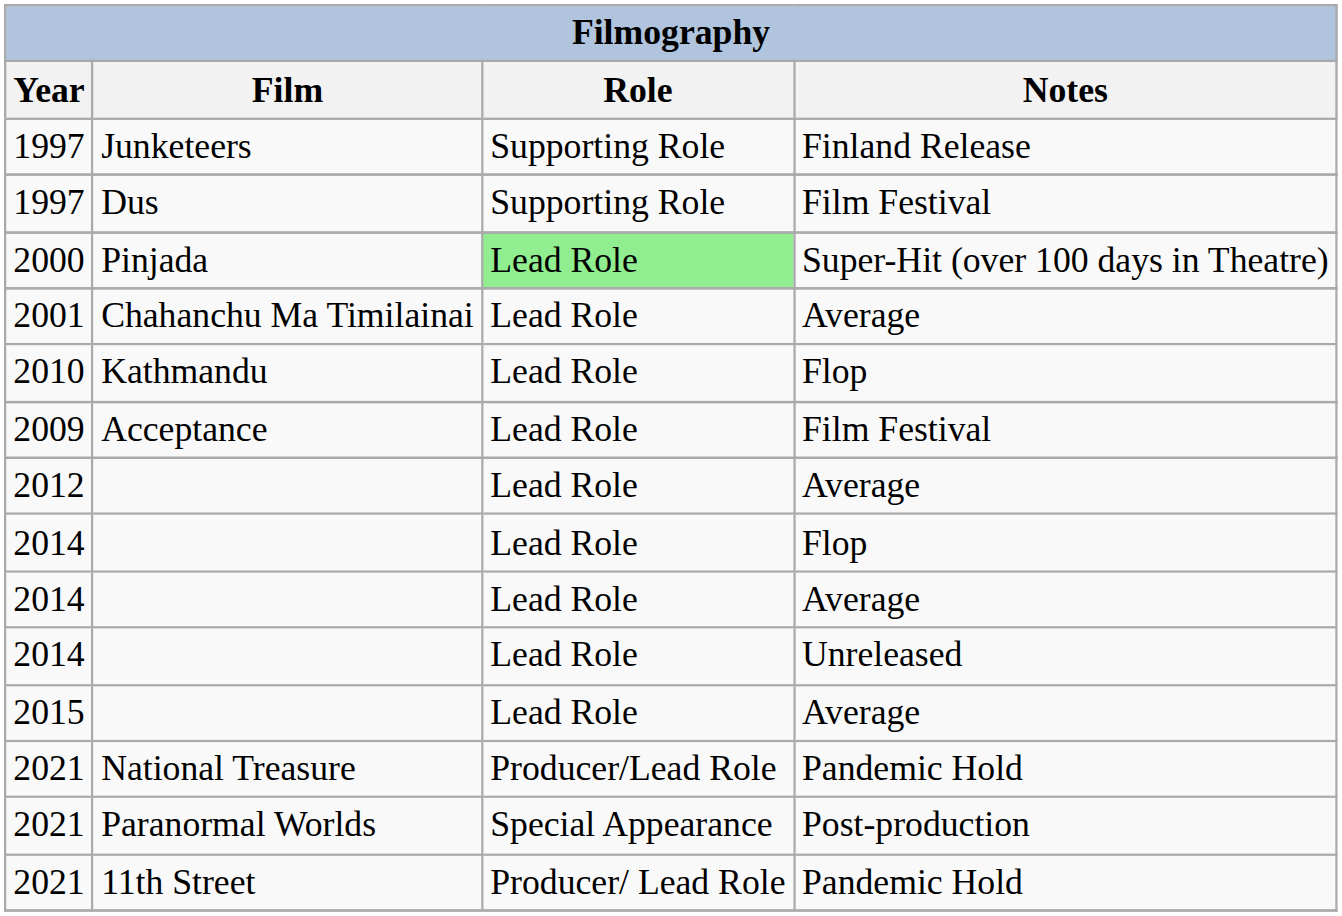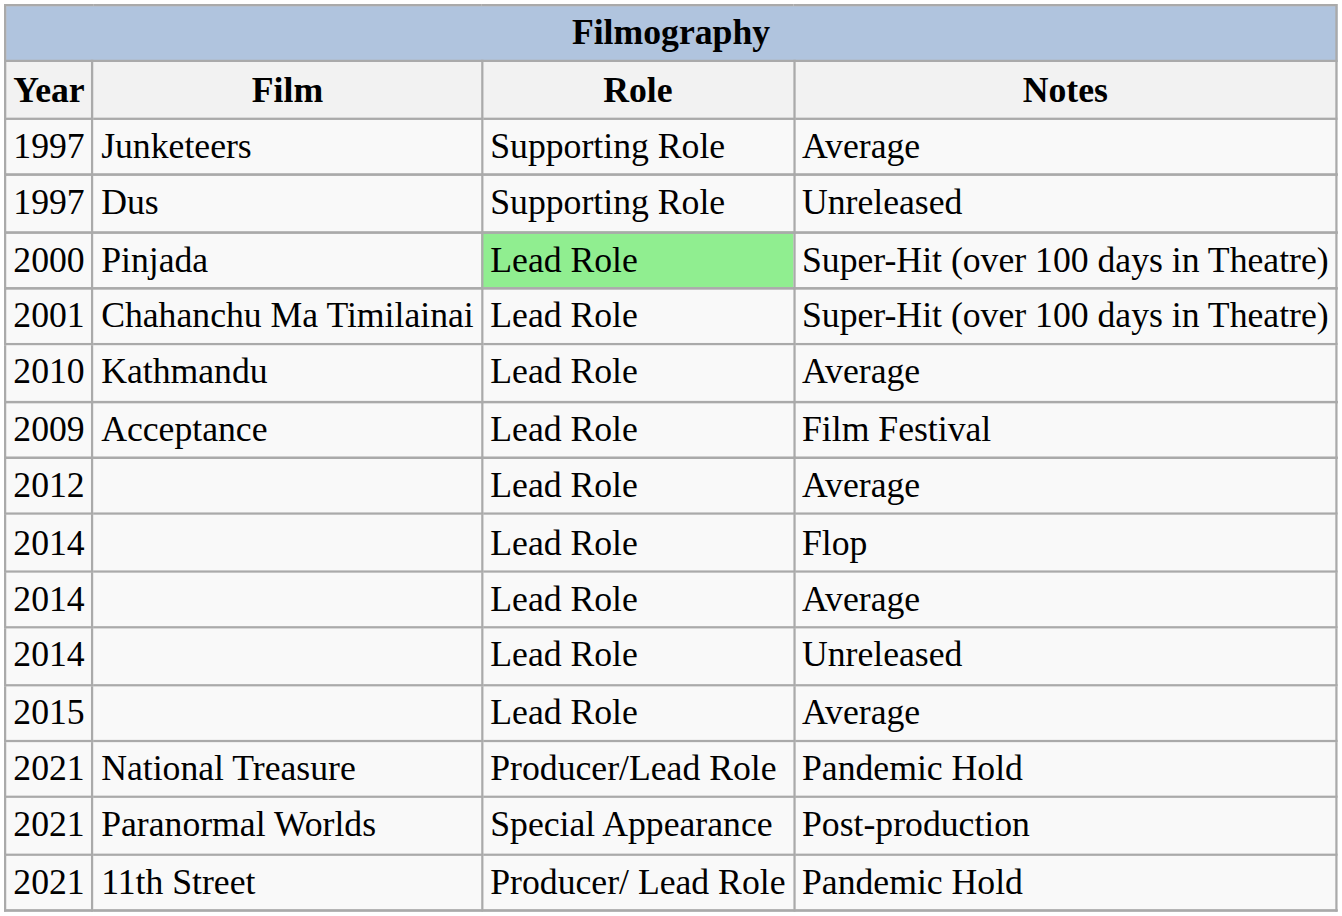 <table class="wikitable">
 <tr style="background:#ccc; text-align:center;">
 <th colspan="4" style="background: LightSteelBlue;">Filmography</th>
 </tr>
 <tr style="background:#ccc; text-align:center;">
 <th>Year</th>
 <th>Film</th>
 <th>Role</th>
 <th>Notes</th>
 </tr>
 <tr>
 <td>1997</td>
 <td>Junketeers</td>
 <td>Supporting Role</td>
-<td>Finland Release</td>
+<td>Average</td>
 </tr>
 <tr>
 </tr>
 <tr>
 <td>1997</td>
 <td>Dus</td>
 <td>Supporting Role</td>
-<td>Film Festival</td>
+<td>Unreleased</td>
 </tr>
 <tr>
 </tr>
 <tr>
 <td>2000</td>
 <td>Pinjada</td>
 <td style="background: lightgreen;">Lead Role</td>
 <td>Super-Hit (over 100 days in Theatre)</td>
 </tr>
 <tr>
 </tr>
 <tr>
 <td>2001</td>
 <td>Chahanchu Ma Timilainai</td>
 <td>Lead Role</td>
-<td>Average</td>
+<td>Super-Hit (over 100 days in Theatre)</td>
 </tr>
 <tr>
 <td>2010</td>
 <td>Kathmandu</td>
 <td>Lead Role</td>
-<td>Flop</td>
+<td>Average</td>
 </tr>
 <tr>
 </tr>
 <tr>
 <td>2009</td>
 <td>Acceptance</td>
 <td>Lead Role</td>
 <td>Film Festival</td>
 </tr>
 <tr>
 </tr>
 <tr>
 <td>2012</td>
 <td><em></em></td>
 <td>Lead Role</td>
 <td>Average</td>
 </tr>
 <tr>
 <td>2014</td>
 <td><em></em></td>
 <td>Lead Role</td>
 <td>Flop</td>
 </tr>
 <tr>
 <td>2014</td>
 <td><em></em></td>
 <td>Lead Role</td>
 <td>Average</td>
 </tr>
 <tr>
 <td>2014</td>
 <td><em></em></td>
 <td>Lead Role</td>
 <td>Unreleased</td>
 </tr>
 <tr>
 <td>2015</td>
 <td><em></em></td>
 <td>Lead Role</td>
 <td>Average</td>
 </tr>
 <tr>
 <td>2021</td>
 <td>National Treasure</td>
 <td>Producer/Lead Role</td>
 <td>Pandemic Hold</td>
 </tr>
 <tr>
 <td>2021</td>
 <td>Paranormal Worlds</td>
 <td>Special Appearance</td>
 <td>Post-production</td>
 </tr>
 <tr>
 <td>2021</td>
 <td>11th Street</td>
 <td>Producer/ Lead Role</td>
 <td>Pandemic Hold</td>
 </tr>
 <tr>
 </tr>
 </table>
